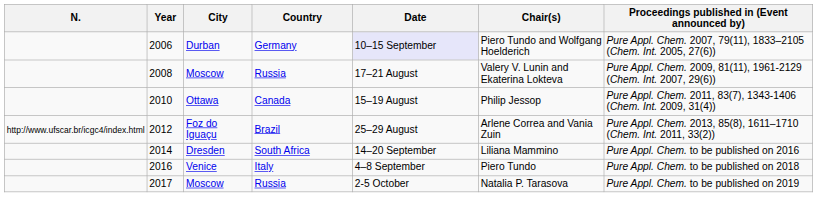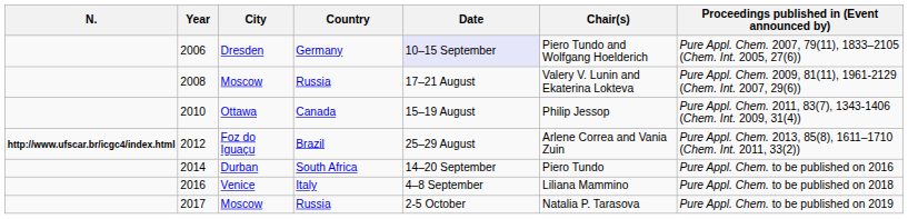 <table class="wikitable sortable" style="margin: 1ex auto 1ex auto">
 <tr>
 <th style="width:30px">N.</th>
 <th style="width:50px">Year</th>
 <th style="width:100px">City</th>
 <th style="width:150px">Country</th>
 <th style="width:190px">Date</th>
 <th style="width:190px">Chair(s)</th>
 <th style="width:320px">Proceedings published in (Event announced by)</th>
 </tr>
 <tr>
 <td></td>
 <td>2006</td>
-<td><a href='#'>Durban</a></td>
+<td><a href='#'>Dresden</a></td>
 <td> <a href='#'>Germany</a></td>
 <td style="background: lavender;">10–15 September</td>
 <td>Piero Tundo and Wolfgang Hoelderich</td>
 <td><em>Pure Appl. Chem.</em> 2007, 79(11), 1833–2105 (<em>Chem. Int.</em> 2005, 27(6))</td>
 </tr>
 <tr>
 <td></td>
 <td>2008</td>
 <td><a href='#'>Moscow</a></td>
 <td> <a href='#'>Russia</a></td>
 <td>17–21 August</td>
 <td>Valery V. Lunin and Ekaterina Lokteva</td>
 <td><em>Pure Appl. Chem.</em> 2009, 81(11), 1961-2129 (<em>Chem. Int.</em> 2007, 29(6))</td>
 </tr>
 <tr>
 <td></td>
 <td>2010</td>
 <td><a href='#'>Ottawa</a></td>
 <td> <a href='#'>Canada</a></td>
 <td>15–19 August</td>
 <td>Philip Jessop</td>
 <td><em>Pure Appl. Chem.</em> 2011, 83(7), 1343-1406 (<em>Chem. Int.</em> 2009, 31(4))</td>
 </tr>
 <tr>
-<td><small>http://www.ufscar.br/icgc4/index.html</small></td>
+<td><strong><small>http://www.ufscar.br/icgc4/index.html</small></strong></td>
 <td>2012</td>
 <td><a href='#'>Foz do Iguaçu</a></td>
 <td> <a href='#'>Brazil</a></td>
 <td>25–29 August</td>
 <td>Arlene Correa and Vania Zuin</td>
 <td><em>Pure Appl. Chem.</em> 2013, 85(8), 1611–1710 (<em>Chem. Int.</em> 2011, 33(2))</td>
 </tr>
 <tr>
 <td></td>
 <td>2014</td>
-<td><a href='#'>Dresden</a></td>
+<td><a href='#'>Durban</a></td>
 <td> <a href='#'>South Africa</a></td>
 <td>14–20 September</td>
-<td>Liliana Mammino</td>
+<td>Piero Tundo</td>
 <td><em>Pure Appl. Chem.</em> to be published on 2016</td>
 </tr>
 <tr>
 <td></td>
 <td>2016</td>
 <td><a href='#'>Venice</a></td>
 <td> <a href='#'>Italy</a></td>
 <td>4–8 September</td>
-<td>Piero Tundo</td>
+<td>Liliana Mammino</td>
 <td><em>Pure Appl. Chem.</em> to be published on 2018</td>
 </tr>
 <tr>
 <td> </td>
 <td>2017</td>
 <td><a href='#'>Moscow</a></td>
 <td><a href='#'>Russia</a></td>
 <td>2-5 October</td>
 <td>Natalia P. Tarasova</td>
 <td><em>Pure Appl. Chem.</em> to be published on 2019</td>
 </tr>
 </table>
